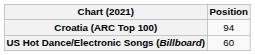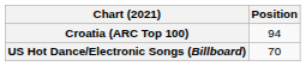 <table class="wikitable plainrowheaders" style="text-align:center">
 <tr>
 <th scope="col">Chart (2021)</th>
 <th scope="col">Position</th>
 </tr>
 <tr>
 <th scope="row">Croatia (ARC Top 100)</th>
 <td>94</td>
 </tr>
 <tr>
 <th scope="row">US Hot Dance/Electronic Songs (<em>Billboard</em>)</th>
-<td>60</td>
+<td>70</td>
 </tr>
 </table>
